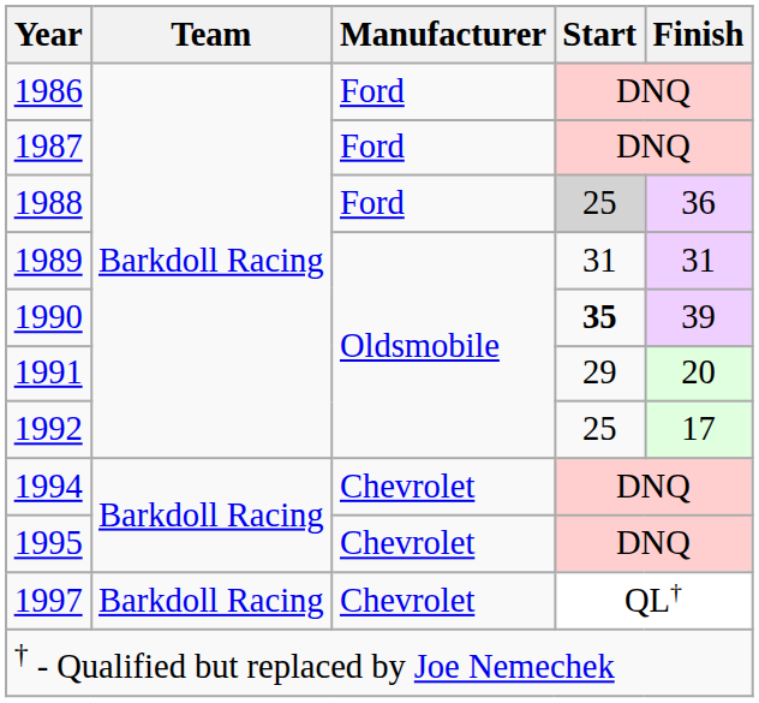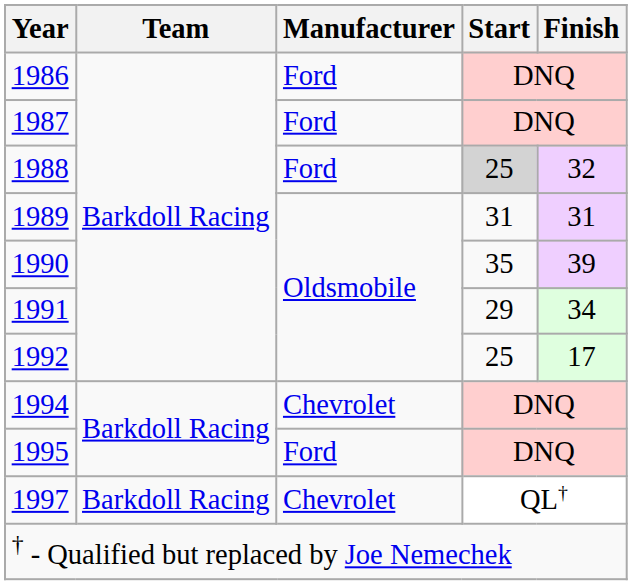 <table class="wikitable" style="font-size: 90%;">
 <tr>
 <th>Year</th>
 <th>Team</th>
 <th>Manufacturer</th>
 <th>Start</th>
 <th>Finish</th>
 </tr>
 <tr>
 <td><a href='#'>1986</a></td>
 <td rowspan=7><a href='#'>Barkdoll Racing</a></td>
 <td><a href='#'>Ford</a></td>
 <td align=center colspan=2 style="background:#FFCFCF;">DNQ</td>
 </tr>
 <tr>
 <td><a href='#'>1987</a></td>
 <td><a href='#'>Ford</a></td>
 <td align=center colspan=2 style="background:#FFCFCF;">DNQ</td>
 </tr>
 <tr>
 <td><a href='#'>1988</a></td>
 <td><a href='#'>Ford</a></td>
 <td align=center style="background: lightgrey;">25</td>
-<td align=center style="background:#EFCFFF;">36</td>
+<td align=center style="background:#EFCFFF;">32</td>
 </tr>
 <tr>
 <td><a href='#'>1989</a></td>
 <td rowspan=4><a href='#'>Oldsmobile</a></td>
 <td align=center>31</td>
 <td align=center style="background:#EFCFFF;">31</td>
 </tr>
 <tr>
 <td><a href='#'>1990</a></td>
-<td align=center><strong>35</strong></td>
+<td align=center>35</td>
 <td align=center style="background:#EFCFFF;">39</td>
 </tr>
 <tr>
 <td><a href='#'>1991</a></td>
 <td align=center>29</td>
-<td align=center style="background:#DFFFDF;">20</td>
+<td align=center style="background:#DFFFDF;">34</td>
 </tr>
 <tr>
 <td><a href='#'>1992</a></td>
 <td align=center>25</td>
 <td align=center style="background:#DFFFDF;">17</td>
 </tr>
 <tr>
 <td><a href='#'>1994</a></td>
 <td rowspan=2><a href='#'>Barkdoll Racing</a></td>
 <td><a href='#'>Chevrolet</a></td>
 <td align=center colspan=2 style="background:#FFCFCF;">DNQ</td>
 </tr>
 <tr>
 <td><a href='#'>1995</a></td>
-<td><a href='#'>Chevrolet</a></td>
+<td><a href='#'>Ford</a></td>
 <td align=center colspan=2 style="background:#FFCFCF;">DNQ</td>
 </tr>
 <tr>
 <td><a href='#'>1997</a></td>
 <td><a href='#'>Barkdoll Racing</a></td>
 <td><a href='#'>Chevrolet</a></td>
 <td colspan=2 align=center style="background:#FFFFFF;">QL<small><sup>†</sup></small></td>
 </tr>
 <tr>
 <td colspan=5><sup>†</sup> - Qualified but replaced by <a href='#'>Joe Nemechek</a></td>
 </tr>
 </table>
